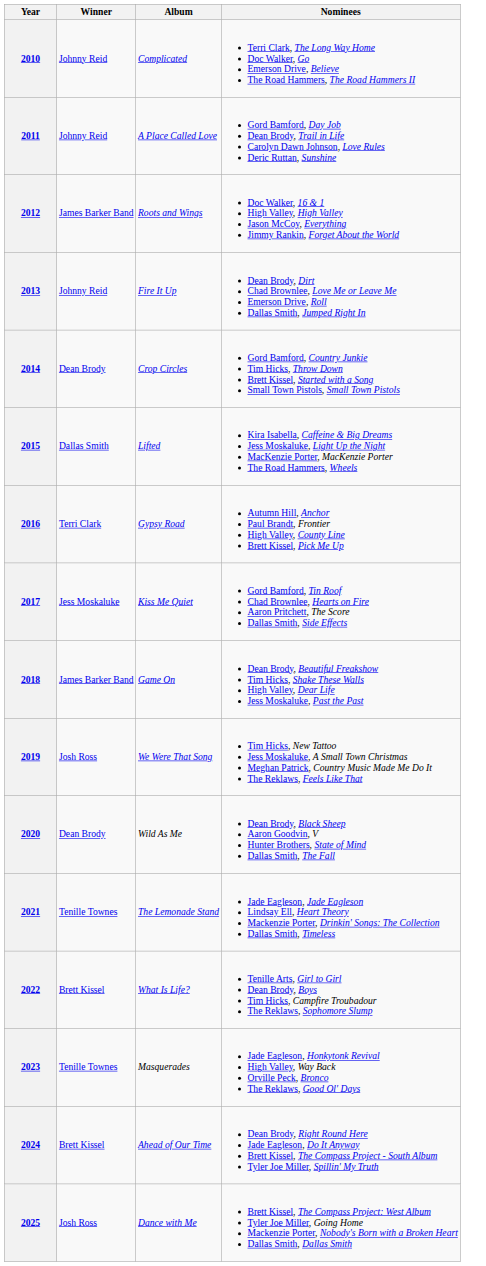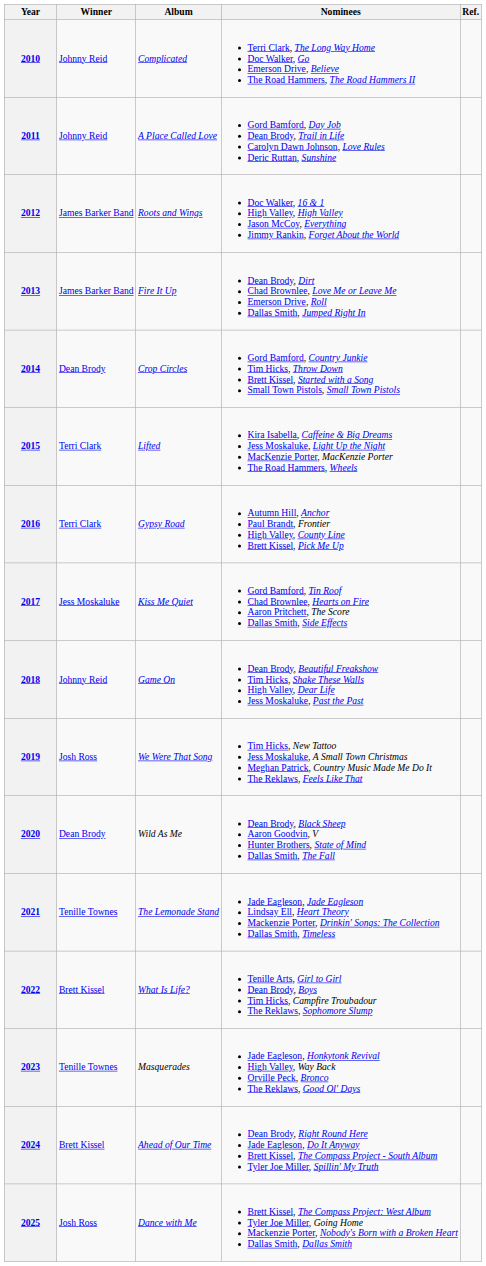 <table class="wikitable sortable">
 <tr>
 <th scope="col" style="width:5em;">Year</th>
 <th scope="col">Winner</th>
 <th scope="col">Album</th>
 <th scope="col" class="unsortable">Nominees</th>
+<th scope="col" class="unsortable">Ref.</th>
 </tr>
 <tr>
 <th scope="row"><a href='#'>2010</a></th>
 <td><a href='#'>Johnny Reid</a></td>
 <td><em><a href='#'>Complicated</a></em></td>
 <td><br><ul><li><a href='#'>Terri Clark</a>, <em><a href='#'>The Long Way Home</a></em></li><li><a href='#'>Doc Walker</a>, <em><a href='#'>Go</a></em></li><li><a href='#'>Emerson Drive</a>, <em><a href='#'>Believe</a></em></li><li><a href='#'>The Road Hammers</a>, <em><a href='#'>The Road Hammers II</a></em></li></ul></td>
+<td align="center"></td>
 </tr>
 <tr>
 <th scope="row"><a href='#'>2011</a></th>
 <td><a href='#'>Johnny Reid</a></td>
 <td><em><a href='#'>A Place Called Love</a></em></td>
 <td><br><ul><li><a href='#'>Gord Bamford</a>, <em><a href='#'>Day Job</a></em></li><li><a href='#'>Dean Brody</a>, <em><a href='#'>Trail in Life</a></em></li><li><a href='#'>Carolyn Dawn Johnson</a>, <em><a href='#'>Love Rules</a></em></li><li><a href='#'>Deric Ruttan</a>, <em><a href='#'>Sunshine</a></em></li></ul></td>
+<td align="center"></td>
 </tr>
 <tr>
 <th scope="row"><a href='#'>2012</a></th>
 <td><a href='#'>James Barker Band</a></td>
 <td><em><a href='#'>Roots and Wings</a></em></td>
 <td><br><ul><li><a href='#'>Doc Walker</a>, <em><a href='#'>16 & 1</a></em></li><li><a href='#'>High Valley</a>, <em><a href='#'>High Valley</a></em></li><li><a href='#'>Jason McCoy</a>, <em><a href='#'>Everything</a></em></li><li><a href='#'>Jimmy Rankin</a>, <em><a href='#'>Forget About the World</a></em></li></ul></td>
+<td align="center"></td>
 </tr>
 <tr>
 <th scope="row"><a href='#'>2013</a></th>
-<td><a href='#'>Johnny Reid</a></td>
+<td><a href='#'>James Barker Band</a></td>
 <td><em><a href='#'>Fire It Up</a></em></td>
 <td><br><ul><li><a href='#'>Dean Brody</a>, <em><a href='#'>Dirt</a></em></li><li><a href='#'>Chad Brownlee</a>, <em><a href='#'>Love Me or Leave Me</a></em></li><li><a href='#'>Emerson Drive</a>, <em><a href='#'>Roll</a></em></li><li><a href='#'>Dallas Smith</a>, <em><a href='#'>Jumped Right In</a></em></li></ul></td>
+<td align="center"></td>
 </tr>
 <tr>
 <th scope="row"><a href='#'>2014</a></th>
 <td><a href='#'>Dean Brody</a></td>
 <td><em><a href='#'>Crop Circles</a></em></td>
 <td><br><ul><li><a href='#'>Gord Bamford</a>, <em><a href='#'>Country Junkie</a></em></li><li><a href='#'>Tim Hicks</a>, <em><a href='#'>Throw Down</a></em></li><li><a href='#'>Brett Kissel</a>, <em><a href='#'>Started with a Song</a></em></li><li><a href='#'>Small Town Pistols</a>, <em><a href='#'>Small Town Pistols</a></em></li></ul></td>
+<td align="center"></td>
 </tr>
 <tr>
 <th scope="row"><a href='#'>2015</a></th>
-<td><a href='#'>Dallas Smith</a></td>
+<td><a href='#'>Terri Clark</a></td>
 <td><em><a href='#'>Lifted</a></em></td>
 <td><br><ul><li><a href='#'>Kira Isabella</a>, <em><a href='#'>Caffeine & Big Dreams</a></em></li><li><a href='#'>Jess Moskaluke</a>, <em><a href='#'>Light Up the Night</a></em></li><li><a href='#'>MacKenzie Porter</a>, <em>MacKenzie Porter</em></li><li><a href='#'>The Road Hammers</a>, <em><a href='#'>Wheels</a></em></li></ul></td>
+<td align="center"></td>
 </tr>
 <tr>
 <th scope="row"><a href='#'>2016</a></th>
 <td><a href='#'>Terri Clark</a></td>
 <td><em><a href='#'>Gypsy Road</a></em></td>
 <td><br><ul><li><a href='#'>Autumn Hill</a>, <em><a href='#'>Anchor</a></em></li><li><a href='#'>Paul Brandt</a>, <em>Frontier</em></li><li><a href='#'>High Valley</a>, <em><a href='#'>County Line</a></em></li><li><a href='#'>Brett Kissel</a>, <em><a href='#'>Pick Me Up</a></em></li></ul></td>
+<td align="center"></td>
 </tr>
 <tr>
 <th scope="row"><a href='#'>2017</a></th>
 <td><a href='#'>Jess Moskaluke</a></td>
 <td><em><a href='#'>Kiss Me Quiet</a></em></td>
 <td><br><ul><li><a href='#'>Gord Bamford</a>, <em><a href='#'>Tin Roof</a></em></li><li><a href='#'>Chad Brownlee</a>, <em><a href='#'>Hearts on Fire</a></em></li><li><a href='#'>Aaron Pritchett</a>, <em>The Score</em></li><li><a href='#'>Dallas Smith</a>, <em><a href='#'>Side Effects</a></em></li></ul></td>
+<td align="center"></td>
 </tr>
 <tr>
 <th scope="row"><a href='#'>2018</a></th>
-<td><a href='#'>James Barker Band</a></td>
+<td><a href='#'>Johnny Reid</a></td>
 <td><em><a href='#'>Game On</a></em></td>
 <td><br><ul><li><a href='#'>Dean Brody</a>, <em><a href='#'>Beautiful Freakshow</a></em></li><li><a href='#'>Tim Hicks</a>, <em><a href='#'>Shake These Walls</a></em></li><li><a href='#'>High Valley</a>, <em><a href='#'>Dear Life</a></em></li><li><a href='#'>Jess Moskaluke</a>, <em><a href='#'>Past the Past</a></em></li></ul></td>
+<td align="center"></td>
 </tr>
 <tr>
 <th scope="row"><a href='#'>2019</a></th>
 <td><a href='#'>Josh Ross</a></td>
 <td><em><a href='#'>We Were That Song</a></em></td>
 <td><br><ul><li><a href='#'>Tim Hicks</a>, <em>New Tattoo</em></li><li><a href='#'>Jess Moskaluke</a>, <em>A Small Town Christmas</em></li><li><a href='#'>Meghan Patrick</a>, <em>Country Music Made Me Do It</em></li><li><a href='#'>The Reklaws</a>, <em><a href='#'>Feels Like That</a></em></li></ul></td>
+<td align="centre"></td>
 </tr>
 <tr>
 <th scope="row"><a href='#'>2020</a></th>
 <td><a href='#'>Dean Brody</a></td>
 <td><em>Wild As Me</em></td>
 <td><br><ul><li><a href='#'>Dean Brody</a>, <em><a href='#'>Black Sheep</a></em></li><li><a href='#'>Aaron Goodvin</a>, <em>V</em></li><li><a href='#'>Hunter Brothers</a>, <em><a href='#'>State of Mind</a></em></li><li><a href='#'>Dallas Smith</a>, <em><a href='#'>The Fall</a></em></li></ul></td>
+<td align="centre"></td>
 </tr>
 <tr>
 <th style="text-align:center;" scope="row"><a href='#'>2021</a></th>
 <td><a href='#'>Tenille Townes</a></td>
 <td><em><a href='#'>The Lemonade Stand</a></em></td>
 <td><br><ul><li><a href='#'>Jade Eagleson</a>, <em><a href='#'>Jade Eagleson</a></em></li><li><a href='#'>Lindsay Ell</a>, <em><a href='#'>Heart Theory</a></em></li><li><a href='#'>Mackenzie Porter</a>, <em><a href='#'>Drinkin' Songs: The Collection</a></em></li><li><a href='#'>Dallas Smith</a>, <em><a href='#'>Timeless</a></em></li></ul></td>
+<td align="center"></td>
 </tr>
 <tr>
 <th style="text-align:center;" scope="row"><a href='#'>2022</a></th>
 <td><a href='#'>Brett Kissel</a></td>
 <td><em><a href='#'>What Is Life?</a></em></td>
 <td><br><ul><li><a href='#'>Tenille Arts</a>, <em><a href='#'>Girl to Girl</a></em></li><li><a href='#'>Dean Brody</a>, <em><a href='#'>Boys</a></em></li><li><a href='#'>Tim Hicks</a>, <em>Campfire Troubadour</em></li><li><a href='#'>The Reklaws</a>, <em><a href='#'>Sophomore Slump</a></em></li></ul></td>
+<td align="center"></td>
 </tr>
 <tr>
 <th scope="row"><a href='#'>2023</a></th>
 <td><a href='#'>Tenille Townes</a></td>
 <td><em>Masquerades</em></td>
 <td><br><ul><li><a href='#'>Jade Eagleson</a>, <em><a href='#'>Honkytonk Revival</a></em></li><li><a href='#'>High Valley</a>, <em>Way Back</em></li><li><a href='#'>Orville Peck</a>, <em><a href='#'>Bronco</a></em></li><li><a href='#'>The Reklaws</a>, <em><a href='#'>Good Ol' Days</a></em></li></ul></td>
+<td align="center"></td>
 </tr>
 <tr>
 <th scope="row"><a href='#'>2024</a></th>
 <td><a href='#'>Brett Kissel</a></td>
 <td><em><a href='#'>Ahead of Our Time</a></em></td>
 <td><br><ul><li><a href='#'>Dean Brody</a>, <em><a href='#'>Right Round Here</a></em></li><li><a href='#'>Jade Eagleson</a>, <em><a href='#'>Do It Anyway</a></em></li><li><a href='#'>Brett Kissel</a>, <em><a href='#'>The Compass Project - South Album</a></em></li><li><a href='#'>Tyler Joe Miller</a>, <em><a href='#'>Spillin' My Truth</a></em></li></ul></td>
+<td align="center"></td>
 </tr>
 <tr>
 <th scope="row"><a href='#'>2025</a></th>
 <td><a href='#'>Josh Ross</a></td>
 <td><em><a href='#'>Dance with Me</a></em></td>
 <td><br><ul><li><a href='#'>Brett Kissel</a>, <em><a href='#'>The Compass Project: West Album</a></em></li><li><a href='#'>Tyler Joe Miller</a>, <em>Going Home</em></li><li><a href='#'>Mackenzie Porter</a>, <em><a href='#'>Nobody's Born with a Broken Heart</a></em></li><li><a href='#'>Dallas Smith</a>, <em><a href='#'>Dallas Smith</a></em></li></ul></td>
+<td align="center"></td>
 </tr>
 </table>
